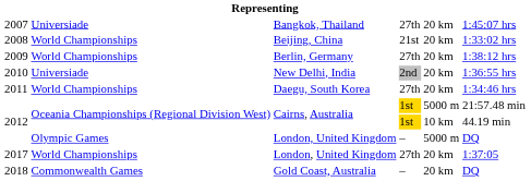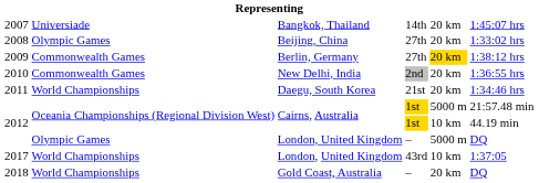 <table>
 <tr>
 <th colspan="6">Representing </th>
 </tr>
 <tr>
 <td>2007</td>
 <td><a href='#'>Universiade</a></td>
 <td><a href='#'>Bangkok, Thailand</a></td>
-<td>27th</td>
+<td>14th</td>
 <td>20 km</td>
 <td><a href='#'>1:45:07 hrs</a></td>
 </tr>
 <tr>
 <td>2008</td>
-<td><a href='#'>World Championships</a></td>
+<td><a href='#'>Olympic Games</a></td>
 <td><a href='#'>Beijing, China</a></td>
-<td>21st</td>
+<td>27th</td>
 <td>20 km</td>
 <td><a href='#'>1:33:02 hrs</a></td>
 </tr>
 <tr>
 <td>2009</td>
-<td><a href='#'>World Championships</a></td>
+<td><a href='#'>Commonwealth Games</a></td>
 <td><a href='#'>Berlin, Germany</a></td>
 <td>27th</td>
-<td>20 km</td>
+<td style="background: gold;">20 km</td>
 <td><a href='#'>1:38:12 hrs</a></td>
 </tr>
 <tr>
 <td>2010</td>
-<td><a href='#'>Universiade</a></td>
+<td><a href='#'>Commonwealth Games</a></td>
 <td><a href='#'>New Delhi, India</a></td>
 <td bgcolor=silver>2nd</td>
 <td>20 km</td>
 <td><a href='#'>1:36:55 hrs</a></td>
 </tr>
 <tr>
 <td>2011</td>
 <td><a href='#'>World Championships</a></td>
 <td><a href='#'>Daegu, South Korea</a></td>
-<td>27th</td>
+<td>21st</td>
 <td>20 km</td>
 <td><a href='#'>1:34:46 hrs</a></td>
 </tr>
 <tr>
 <td rowspan=3>2012</td>
 <td rowspan=2><a href='#'>Oceania Championships (Regional Division West)</a></td>
 <td rowspan=2><a href='#'>Cairns</a>, <a href='#'>Australia</a></td>
 <td bgcolor=gold>1st</td>
 <td>5000 m</td>
 <td>21:57.48 min</td>
 </tr>
 <tr>
 <td bgcolor=gold>1st</td>
 <td>10 km</td>
 <td>44.19 min</td>
 </tr>
 <tr>
 <td><a href='#'>Olympic Games</a></td>
 <td><a href='#'>London, United Kingdom</a></td>
 <td>–</td>
 <td>5000 m</td>
 <td><a href='#'>DQ</a></td>
 </tr>
 <tr>
 <td>2017</td>
 <td><a href='#'>World Championships</a></td>
 <td><a href='#'>London</a>, <a href='#'>United Kingdom</a></td>
-<td>27th</td>
-<td>20 km</td>
+<td>43rd</td>
+<td>10 km</td>
 <td><a href='#'>1:37:05</a></td>
 </tr>
 <tr>
 <td>2018</td>
-<td><a href='#'>Commonwealth Games</a></td>
+<td><a href='#'>World Championships</a></td>
 <td><a href='#'>Gold Coast, Australia</a></td>
 <td>–</td>
 <td>20 km</td>
 <td><a href='#'>DQ</a></td>
 </tr>
 </table>
